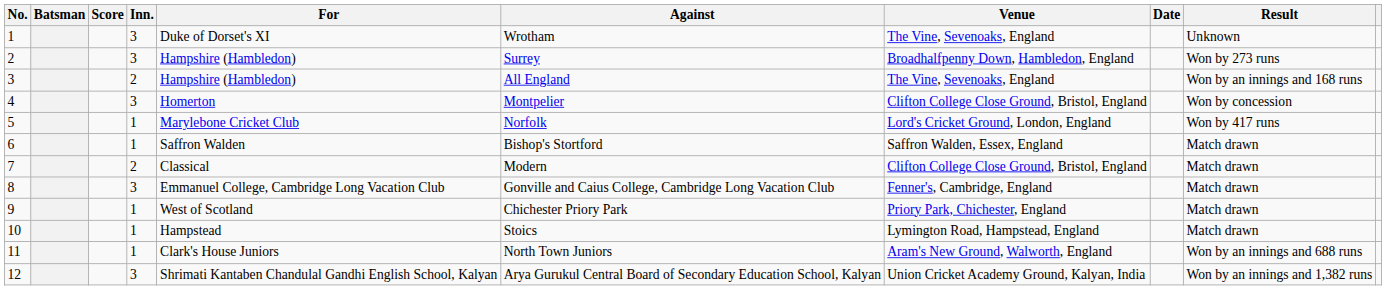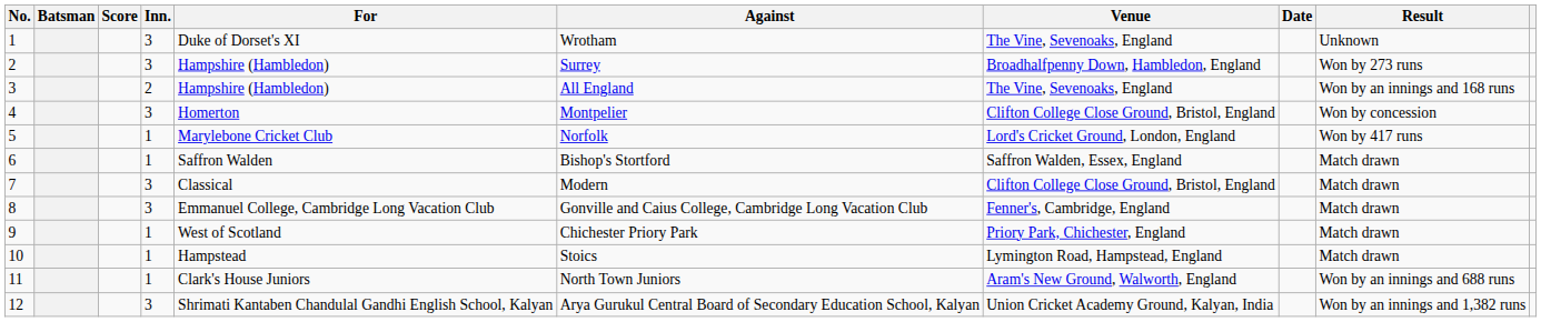 <table class="wikitable sortable plainrowheaders">
 <tr>
 <th scope="col">No.</th>
 <th scope="col">Batsman</th>
 <th scope="col">Score</th>
 <th scope="col">Inn.</th>
 <th scope="col">For</th>
 <th scope="col">Against</th>
 <th scope="col">Venue</th>
 <th scope="col">Date</th>
 <th scope="col">Result</th>
 <th scope="col" class="unsortable"></th>
 </tr>
 <tr>
 <td>1</td>
 <th scope="row"></th>
 <td></td>
 <td>3</td>
 <td>Duke of Dorset's XI</td>
 <td>Wrotham</td>
 <td><a href='#'>The Vine</a>, <a href='#'>Sevenoaks</a>, England</td>
 <td></td>
 <td>Unknown</td>
 <td></td>
 </tr>
 <tr>
 <td>2 </td>
 <th scope="row"></th>
 <td></td>
 <td>3</td>
 <td><a href='#'>Hampshire</a> (<a href='#'>Hambledon</a>)</td>
 <td><a href='#'>Surrey</a></td>
 <td><a href='#'>Broadhalfpenny Down</a>, <a href='#'>Hambledon</a>, England</td>
 <td></td>
 <td>Won by 273 runs</td>
 <td></td>
 </tr>
 <tr>
 <td>3 </td>
 <th scope="row"></th>
 <td></td>
 <td>2</td>
 <td><a href='#'>Hampshire</a> (<a href='#'>Hambledon</a>)</td>
 <td><a href='#'>All England</a></td>
 <td><a href='#'>The Vine</a>, <a href='#'>Sevenoaks</a>, England</td>
 <td></td>
 <td>Won by an innings and 168 runs</td>
 <td></td>
 </tr>
 <tr>
 <td>4</td>
 <th scope="row"></th>
 <td></td>
 <td>3</td>
 <td><a href='#'>Homerton</a></td>
 <td><a href='#'>Montpelier</a></td>
 <td><a href='#'>Clifton College Close Ground</a>, Bristol, England</td>
 <td></td>
 <td>Won by concession</td>
 <td></td>
 </tr>
 <tr>
 <td>5 </td>
 <th scope="row"></th>
 <td></td>
 <td>1</td>
 <td><a href='#'>Marylebone Cricket Club</a></td>
 <td><a href='#'>Norfolk</a></td>
 <td><a href='#'>Lord's Cricket Ground</a>, London, England</td>
 <td></td>
 <td>Won by 417 runs</td>
 <td></td>
 </tr>
 <tr>
 <td>6</td>
 <th scope="row"></th>
 <td></td>
 <td>1</td>
 <td>Saffron Walden</td>
 <td>Bishop's Stortford</td>
 <td>Saffron Walden, Essex, England</td>
 <td></td>
 <td>Match drawn</td>
 <td></td>
 </tr>
 <tr>
 <td>7</td>
 <th scope="row"></th>
 <td></td>
-<td>2</td>
+<td>3</td>
 <td>Classical</td>
 <td>Modern</td>
 <td><a href='#'>Clifton College Close Ground</a>, Bristol, England</td>
 <td></td>
 <td>Match drawn</td>
 <td></td>
 </tr>
 <tr>
 <td>8</td>
 <th scope="row"></th>
 <td></td>
 <td>3</td>
 <td>Emmanuel College, Cambridge Long Vacation Club</td>
 <td>Gonville and Caius College, Cambridge Long Vacation Club</td>
 <td><a href='#'>Fenner's</a>, Cambridge, England</td>
 <td></td>
 <td>Match drawn</td>
 <td></td>
 </tr>
 <tr>
 <td>9</td>
 <th scope="row"></th>
 <td></td>
 <td>1</td>
 <td>West of Scotland</td>
 <td>Chichester Priory Park</td>
 <td><a href='#'>Priory Park, Chichester</a>, England</td>
 <td></td>
 <td>Match drawn</td>
 <td></td>
 </tr>
 <tr>
 <td>10</td>
 <th scope="row"></th>
 <td></td>
 <td>1</td>
 <td>Hampstead</td>
 <td>Stoics</td>
 <td>Lymington Road, Hampstead, England</td>
 <td></td>
 <td>Match drawn</td>
 <td></td>
 </tr>
 <tr>
 <td>11</td>
 <th scope="row"></th>
 <td></td>
 <td>1</td>
 <td>Clark's House Juniors</td>
 <td>North Town Juniors</td>
 <td><a href='#'>Aram's New Ground</a>, <a href='#'>Walworth</a>, England</td>
 <td></td>
 <td>Won by an innings and 688 runs</td>
 <td></td>
 </tr>
 <tr>
 <td>12</td>
 <th scope="row"></th>
 <td></td>
 <td>3</td>
 <td>Shrimati Kantaben Chandulal Gandhi English School, Kalyan</td>
 <td>Arya Gurukul Central Board of Secondary Education School, Kalyan</td>
 <td>Union Cricket Academy Ground, Kalyan, India</td>
 <td></td>
 <td>Won by an innings and 1,382 runs</td>
 <td></td>
 </tr>
 </table>
